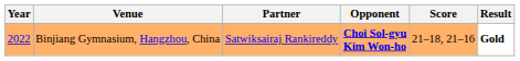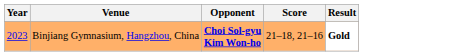 <table class="sortable wikitable" style="font-size: 90%;">
 <tr>
 <th>Year</th>
 <th>Venue</th>
-<th>Partner</th>
 <th>Opponent</th>
 <th>Score</th>
 <th>Result</th>
 </tr>
 <tr style="background:#FFB069">
-<td align="center"><a href='#'>2022</a></td>
+<td align="center"><a href='#'>2023</a></td>
 <td align="left">Binjiang Gymnasium, <a href='#'>Hangzhou</a>, China</td>
-<td align="left"> <a href='#'>Satwiksairaj Rankireddy</a></td>
 <td align="left"><strong> <a href='#'>Choi Sol-gyu</a><br> <a href='#'>Kim Won-ho</a></strong></td>
 <td align="left">21–18, 21–16</td>
 <td style="text-align:left; background:white"> <strong>Gold</strong></td>
 </tr>
 </table>
